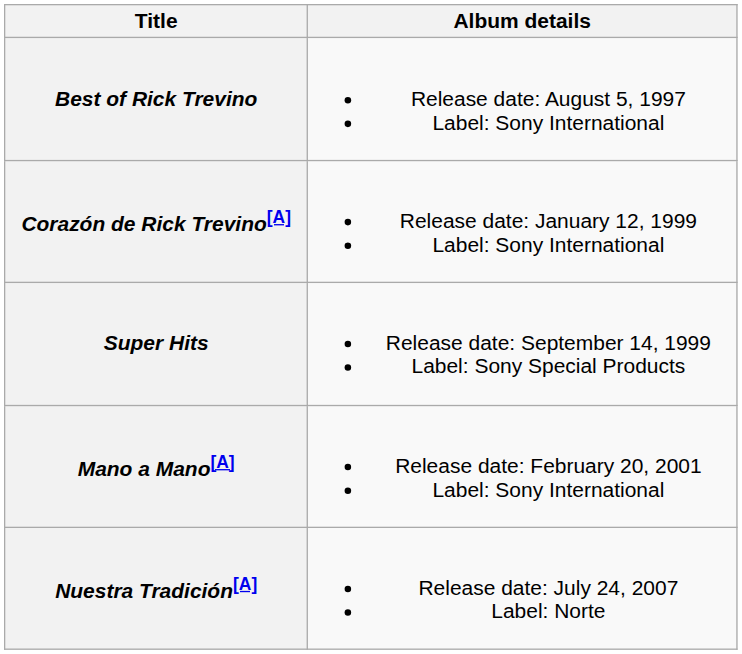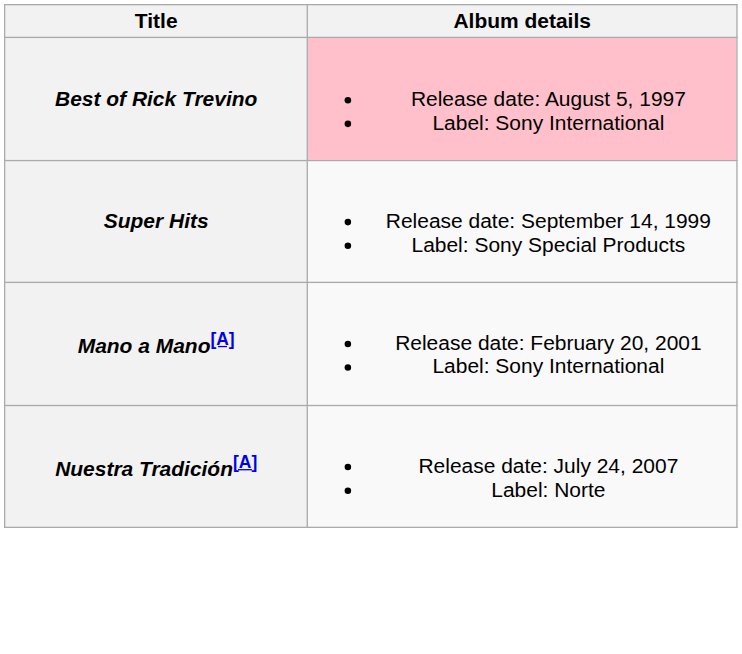 <table class="wikitable plainrowheaders" style="text-align:center;">
 <tr>
 <th style="width:14em;">Title</th>
 <th style="width:20em;">Album details</th>
 </tr>
 <tr>
 <th scope="row"><em>Best of Rick Trevino</em></th>
-<td><br><ul><li>Release date: August 5, 1997</li><li>Label: Sony International</li></ul></td>
-</tr>
-<tr>
-<th scope="row"><em>Corazón de Rick Trevino</em><sup><span></span><a href='#'><strong>[A]</strong></a></sup></th>
-<td><br><ul><li>Release date: January 12, 1999</li><li>Label: Sony International</li></ul></td>
+<td style="background: pink;"><br><ul><li>Release date: August 5, 1997</li><li>Label: Sony International</li></ul></td>
 </tr>
 <tr>
 <th scope="row"><em>Super Hits</em></th>
 <td><br><ul><li>Release date: September 14, 1999</li><li>Label: Sony Special Products</li></ul></td>
 </tr>
 <tr>
 <th scope="row"><em>Mano a Mano</em><sup><span></span><a href='#'><strong>[A]</strong></a></sup></th>
 <td><br><ul><li>Release date: February 20, 2001</li><li>Label: Sony International</li></ul></td>
 </tr>
 <tr>
 <th scope="row"><em>Nuestra Tradición</em><sup><span></span><a href='#'><strong>[A]</strong></a></sup></th>
 <td><br><ul><li>Release date: July 24, 2007</li><li>Label: Norte</li></ul></td>
 </tr>
 </table>
